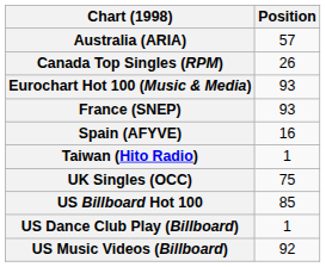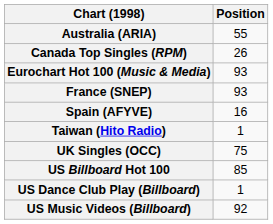 <table class="wikitable sortable plainrowheaders" style="text-align:center">
 <tr>
 <th>Chart (1998)</th>
 <th>Position</th>
 </tr>
 <tr>
 <th scope="row">Australia (ARIA)</th>
-<td>57</td>
+<td>55</td>
 </tr>
 <tr>
 <th scope="row">Canada Top Singles (<em>RPM</em>)</th>
 <td>26</td>
 </tr>
 <tr>
 <th scope="row">Eurochart Hot 100 (<em>Music & Media</em>)</th>
 <td>93</td>
 </tr>
 <tr>
 <th scope="row">France (SNEP)</th>
 <td>93</td>
 </tr>
 <tr>
 <th scope="row">Spain (AFYVE)</th>
 <td>16</td>
 </tr>
 <tr>
 <th scope="row">Taiwan (<a href='#'>Hito Radio</a>)</th>
 <td>1</td>
 </tr>
 <tr>
 <th scope="row">UK Singles (OCC)</th>
 <td>75</td>
 </tr>
 <tr>
 <th scope="row">US <em>Billboard</em> Hot 100</th>
 <td>85</td>
 </tr>
 <tr>
 <th scope="row">US Dance Club Play (<em>Billboard</em>)</th>
 <td>1</td>
 </tr>
 <tr>
 <th scope="row">US Music Videos (<em>Billboard</em>)</th>
 <td>92</td>
 </tr>
 </table>
